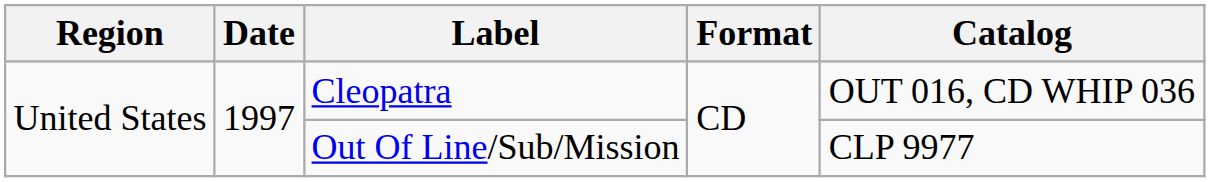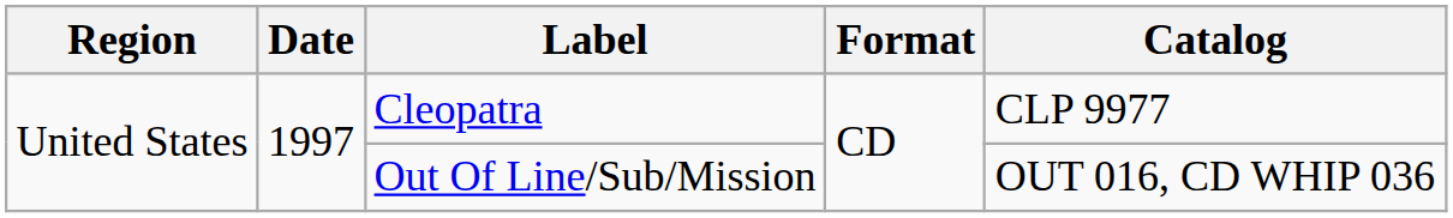 <table class="wikitable">
 <tr>
 <th>Region</th>
 <th>Date</th>
 <th>Label</th>
 <th>Format</th>
 <th>Catalog</th>
 </tr>
 <tr>
 <td rowspan="2">United States</td>
 <td rowspan="2">1997</td>
 <td><a href='#'>Cleopatra</a></td>
 <td rowspan="2">CD</td>
-<td>OUT 016, CD WHIP 036</td>
+<td>CLP 9977</td>
 </tr>
 <tr>
 <td><a href='#'>Out Of Line</a>/Sub/Mission</td>
-<td>CLP 9977</td>
+<td>OUT 016, CD WHIP 036</td>
 </tr>
 </table>
